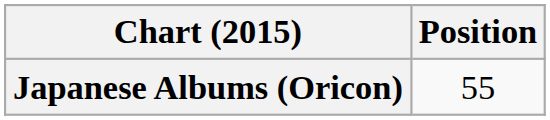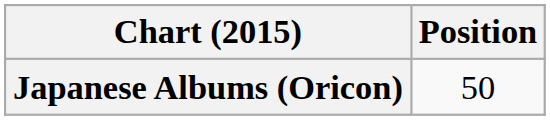 <table class="wikitable plainrowheaders" style="text-align:center">
 <tr>
 <th scope="col">Chart (2015)</th>
 <th scope="col">Position</th>
 </tr>
 <tr>
 <th scope="row">Japanese Albums (Oricon)</th>
-<td>55</td>
+<td>50</td>
 </tr>
 </table>
